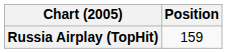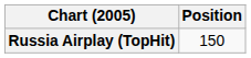 <table class="wikitable plainrowheaders" style="text-align:center">
 <tr>
 <th scope="col">Chart (2005)</th>
 <th scope="col">Position</th>
 </tr>
 <tr>
 <th scope="row">Russia Airplay (TopHit)</th>
-<td>159</td>
+<td>150</td>
 </tr>
 </table>
